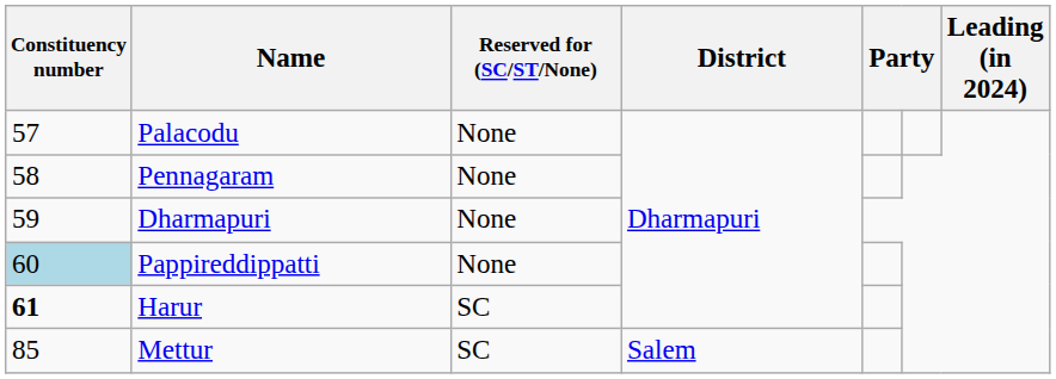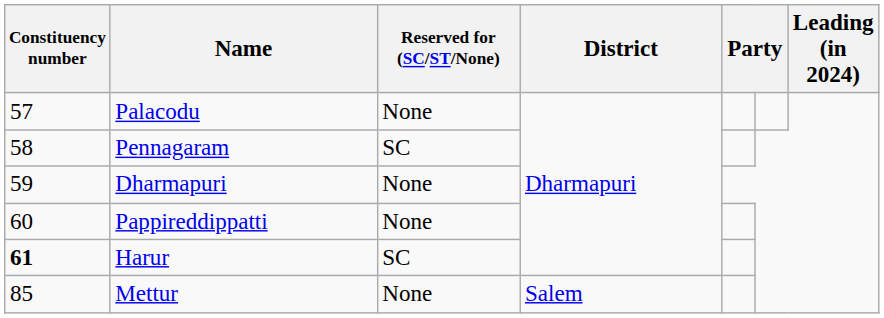 <table class="wikitable">
 <tr>
 <th width="50px" style="font-size:75%">Constituency number</th>
 <th width="200px">Name</th>
 <th width="100px" style="font-size:75%">Reserved for (<a href='#'>SC</a>/<a href='#'>ST</a>/None)</th>
 <th width="150px">District</th>
 <th colspan="2">Party</th>
 <th colspan="2">Leading (in 2024)</th>
 </tr>
 <tr>
 <td>57</td>
 <td><a href='#'>Palacodu</a></td>
 <td>None</td>
 <td rowspan="5"><a href='#'>Dharmapuri</a></td>
 <td></td>
 <td></td>
 </tr>
 <tr>
 <td>58</td>
 <td><a href='#'>Pennagaram</a></td>
-<td>None</td>
+<td>SC</td>
 <td></td>
 </tr>
 <tr>
 <td>59</td>
 <td><a href='#'>Dharmapuri</a></td>
 <td>None</td>
 </tr>
 <tr>
-<td style="background: lightblue;">60</td>
+<td>60</td>
 <td><a href='#'>Pappireddippatti</a></td>
 <td>None</td>
 <td></td>
 </tr>
 <tr>
 <td><strong>61</strong></td>
 <td><a href='#'>Harur</a></td>
 <td>SC</td>
 <td></td>
 </tr>
 <tr>
 <td>85</td>
 <td><a href='#'>Mettur</a></td>
-<td>SC</td>
+<td>None</td>
 <td><a href='#'>Salem</a></td>
 <td></td>
 </tr>
 </table>
